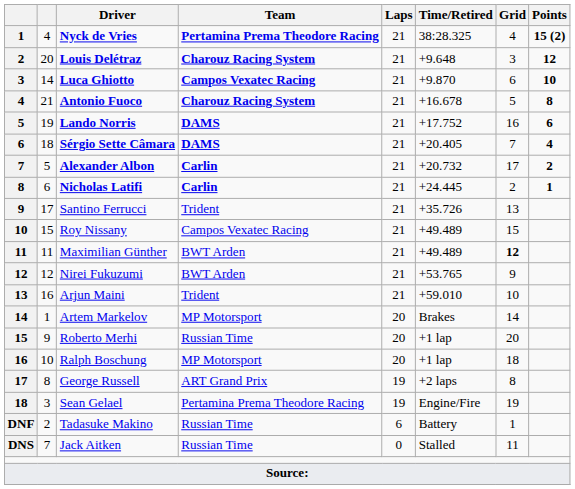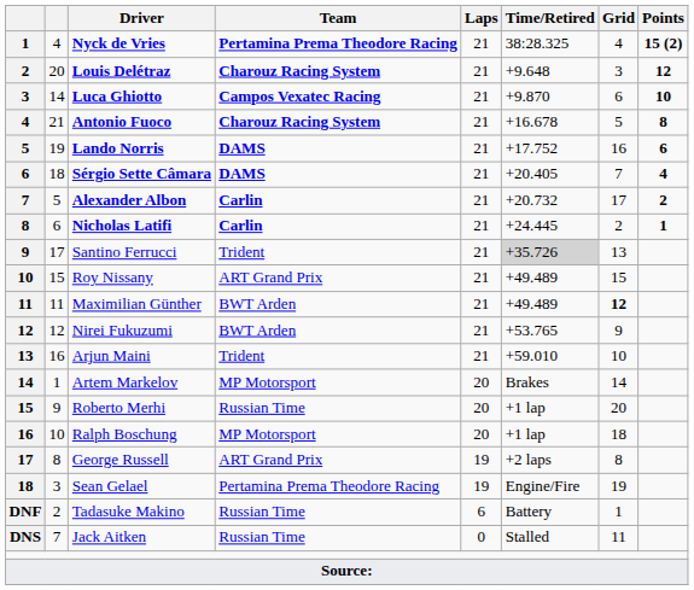 <table class="wikitable" style="font-size: 85%;">
 <tr>
 <th></th>
 <th></th>
 <th>Driver</th>
 <th>Team</th>
 <th>Laps</th>
 <th>Time/Retired</th>
 <th>Grid</th>
 <th>Points</th>
 </tr>
 <tr>
 <th>1</th>
 <td align="center">4</td>
 <td> <strong><a href='#'>Nyck de Vries</a></strong></td>
 <td><strong><a href='#'>Pertamina Prema Theodore Racing</a></strong></td>
 <td align="center">21</td>
 <td>38:28.325</td>
 <td align="center">4</td>
 <td align="center"><strong>15 (2)</strong></td>
 </tr>
 <tr>
 <th>2</th>
 <td align="center">20</td>
 <td> <strong><a href='#'>Louis Delétraz</a></strong></td>
 <td><strong><a href='#'>Charouz Racing System</a></strong></td>
 <td align="center">21</td>
 <td>+9.648</td>
 <td align="center">3</td>
 <td align="center"><strong>12</strong></td>
 </tr>
 <tr>
 <th>3</th>
 <td align="center">14</td>
 <td> <strong><a href='#'>Luca Ghiotto</a></strong></td>
 <td><strong><a href='#'>Campos Vexatec Racing</a></strong></td>
 <td align="center">21</td>
 <td>+9.870</td>
 <td align="center">6</td>
 <td align="center"><strong>10</strong></td>
 </tr>
 <tr>
 <th>4</th>
 <td align="center">21</td>
 <td> <strong><a href='#'>Antonio Fuoco</a></strong></td>
 <td><strong><a href='#'>Charouz Racing System</a></strong></td>
 <td align="center">21</td>
 <td>+16.678</td>
 <td align="center">5</td>
 <td align="center"><strong>8</strong></td>
 </tr>
 <tr>
 <th>5</th>
 <td align="center">19</td>
 <td> <strong><a href='#'>Lando Norris</a></strong></td>
 <td><strong><a href='#'>DAMS</a></strong></td>
 <td align="center">21</td>
 <td>+17.752</td>
 <td align="center">16</td>
 <td align="center"><strong>6</strong></td>
 </tr>
 <tr>
 <th>6</th>
 <td align="center">18</td>
 <td> <strong><a href='#'>Sérgio Sette Câmara</a></strong></td>
 <td><strong><a href='#'>DAMS</a></strong></td>
 <td align="center">21</td>
 <td>+20.405</td>
 <td align="center">7</td>
 <td align="center"><strong>4</strong></td>
 </tr>
 <tr>
 <th>7</th>
 <td align="center">5</td>
 <td> <strong><a href='#'>Alexander Albon</a></strong></td>
 <td><strong><a href='#'>Carlin</a></strong></td>
 <td align="center">21</td>
 <td>+20.732</td>
 <td align="center">17</td>
 <td align="center"><strong>2</strong></td>
 </tr>
 <tr>
 <th>8</th>
 <td align="center">6</td>
 <td> <strong><a href='#'>Nicholas Latifi</a></strong></td>
 <td><strong><a href='#'>Carlin</a></strong></td>
 <td align="center">21</td>
 <td>+24.445</td>
 <td align="center">2</td>
 <td align="center"><strong>1</strong></td>
 </tr>
 <tr>
 <th>9</th>
 <td align="center">17</td>
 <td> <a href='#'>Santino Ferrucci</a></td>
 <td><a href='#'>Trident</a></td>
 <td align="center">21</td>
-<td>+35.726</td>
+<td style="background: lightgrey;">+35.726</td>
 <td align="center">13</td>
 <td align="center"></td>
 </tr>
 <tr>
 <th>10</th>
 <td align="center">15</td>
 <td> <a href='#'>Roy Nissany</a></td>
-<td><a href='#'>Campos Vexatec Racing</a></td>
+<td><a href='#'>ART Grand Prix</a></td>
 <td align="center">21</td>
 <td>+49.489</td>
 <td align="center">15</td>
 <td align="center"></td>
 </tr>
 <tr>
 <th>11</th>
 <td align="center">11</td>
 <td> <a href='#'>Maximilian Günther</a></td>
 <td><a href='#'>BWT Arden</a></td>
 <td align="center">21</td>
 <td>+49.489</td>
 <td align="center"><strong>12</strong></td>
 <td align="center"></td>
 </tr>
 <tr>
 <th>12</th>
 <td align="center">12</td>
 <td> <a href='#'>Nirei Fukuzumi</a></td>
 <td><a href='#'>BWT Arden</a></td>
 <td align="center">21</td>
 <td>+53.765</td>
 <td align="center">9</td>
 <td align="center"></td>
 </tr>
 <tr>
 <th>13</th>
 <td align="center">16</td>
 <td> <a href='#'>Arjun Maini</a></td>
 <td><a href='#'>Trident</a></td>
 <td align="center">21</td>
 <td>+59.010</td>
 <td align="center">10</td>
 <td align="center"></td>
 </tr>
 <tr>
 <th>14</th>
 <td align="center">1</td>
 <td> <a href='#'>Artem Markelov</a></td>
 <td><a href='#'>MP Motorsport</a></td>
 <td align="center">20</td>
 <td>Brakes</td>
 <td align="center">14</td>
 <td align="center"></td>
 </tr>
 <tr>
 <th>15</th>
 <td align="center">9</td>
 <td> <a href='#'>Roberto Merhi</a></td>
 <td><a href='#'>Russian Time</a></td>
 <td align="center">20</td>
 <td>+1 lap</td>
 <td align="center">20</td>
 <td align="center"></td>
 </tr>
 <tr>
 <th>16</th>
 <td align="center">10</td>
 <td> <a href='#'>Ralph Boschung</a></td>
 <td><a href='#'>MP Motorsport</a></td>
 <td align="center">20</td>
 <td>+1 lap</td>
 <td align="center">18</td>
 <td align="center"></td>
 </tr>
 <tr>
 <th>17</th>
 <td align="center">8</td>
 <td> <a href='#'>George Russell</a></td>
 <td><a href='#'>ART Grand Prix</a></td>
 <td align="center">19</td>
 <td>+2 laps</td>
 <td align="center">8</td>
 <td align="center"></td>
 </tr>
 <tr>
 <th>18</th>
 <td align="center">3</td>
 <td> <a href='#'>Sean Gelael</a></td>
 <td><a href='#'>Pertamina Prema Theodore Racing</a></td>
 <td align="center">19</td>
 <td>Engine/Fire</td>
 <td align="center">19</td>
 <td align="center"></td>
 </tr>
 <tr>
 <th>DNF</th>
 <td align="center">2</td>
 <td> <a href='#'>Tadasuke Makino</a></td>
 <td><a href='#'>Russian Time</a></td>
 <td align="center">6</td>
 <td>Battery</td>
 <td align="center">1</td>
 <td align="center"></td>
 </tr>
 <tr>
 <th>DNS</th>
 <td align="center">7</td>
 <td> <a href='#'>Jack Aitken</a></td>
 <td><a href='#'>Russian Time</a></td>
 <td align="center">0</td>
 <td>Stalled</td>
 <td align="center">11</td>
 <td align="center"></td>
 </tr>
 <tr>
 <td colspan="8" align="center"></td>
 </tr>
 <tr>
 <td style="background:#eaecf0; text-align:center;" colspan="8"><strong>Source:</strong></td>
 </tr>
 <tr>
 </tr>
 </table>
